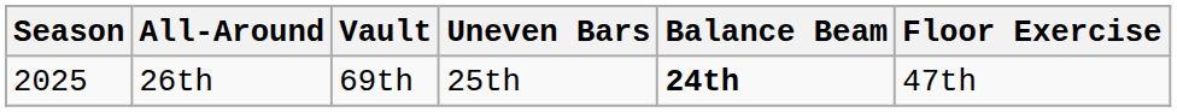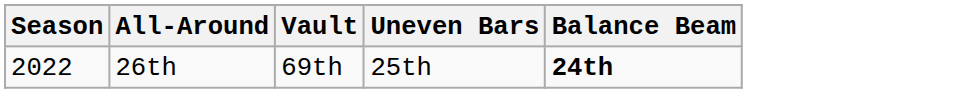 <table class="wikitable">
 <tr>
 <th>Season</th>
 <th>All-Around</th>
 <th>Vault</th>
 <th>Uneven Bars</th>
 <th>Balance Beam</th>
-<th>Floor Exercise</th>
 </tr>
 <tr>
-<td>2025</td>
+<td>2022</td>
 <td>26th</td>
 <td>69th</td>
 <td>25th</td>
 <td><strong>24th</strong></td>
-<td>47th</td>
 </tr>
 </table>
